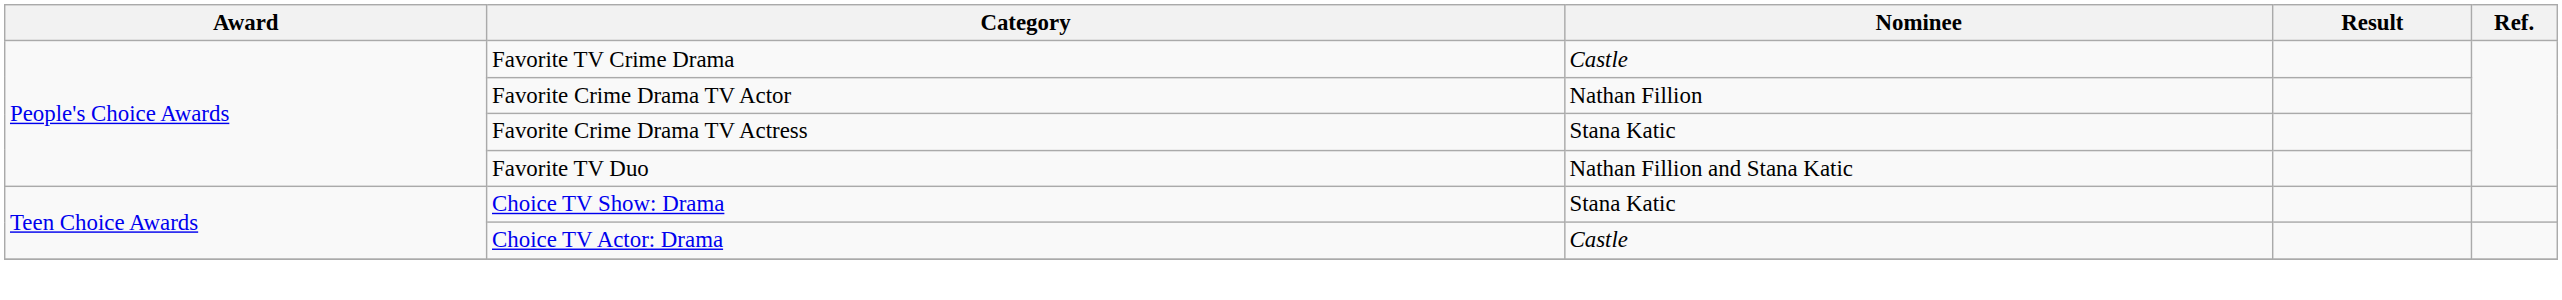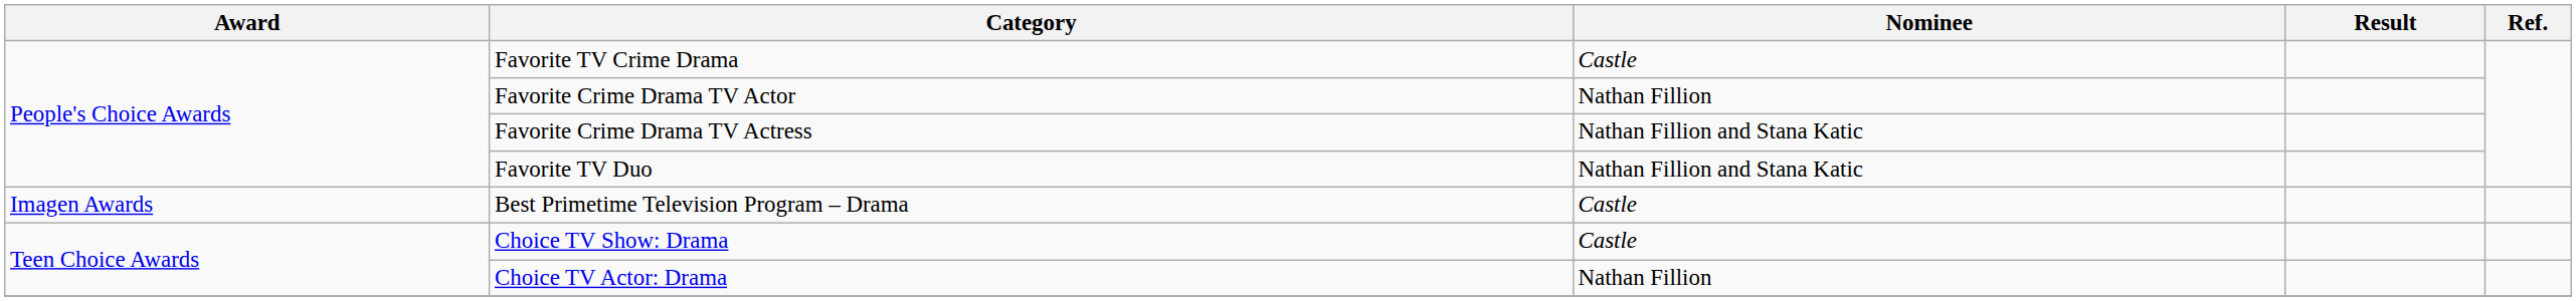 <table class="wikitable sortable" style="width:90%;">
 <tr>
 <th style="width:17%;">Award</th>
 <th style="width:38%;">Category</th>
 <th style="width:25%;">Nominee</th>
 <th style="width:7%;">Result</th>
 <th style="width:3%;">Ref.</th>
 </tr>
 <tr>
 <td rowspan="4"><a href='#'>People's Choice Awards</a></td>
 <td>Favorite TV Crime Drama</td>
 <td><em>Castle</em></td>
 <td></td>
 <td align="center" rowspan="4"></td>
 </tr>
 <tr>
 <td>Favorite Crime Drama TV Actor</td>
 <td>Nathan Fillion</td>
 <td></td>
 </tr>
 <tr>
 <td>Favorite Crime Drama TV Actress</td>
-<td>Stana Katic</td>
+<td>Nathan Fillion and Stana Katic</td>
 <td></td>
 </tr>
 <tr>
 <td>Favorite TV Duo</td>
 <td>Nathan Fillion and Stana Katic</td>
 <td></td>
 </tr>
 <tr>
+<td><a href='#'>Imagen Awards</a></td>
+<td>Best Primetime Television Program – Drama</td>
+<td><em>Castle</em></td>
+<td></td>
+<td></td>
+</tr>
+<tr>
 <td rowspan="2"><a href='#'>Teen Choice Awards</a></td>
 <td><a href='#'>Choice TV Show: Drama</a></td>
-<td>Stana Katic</td>
+<td><em>Castle</em></td>
 <td></td>
 <td align="center"></td>
 </tr>
 <tr>
 <td><a href='#'>Choice TV Actor: Drama</a></td>
-<td><em>Castle</em></td>
+<td>Nathan Fillion</td>
 <td></td>
 <td align="center"></td>
 </tr>
 <tr>
 </tr>
 </table>
